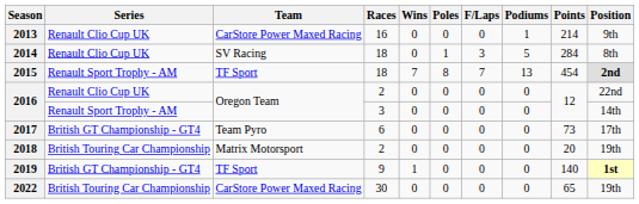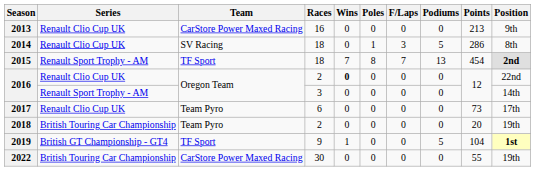 <table class="wikitable" style="font-size: 90%; text-align:center">
 <tr>
 <th>Season</th>
 <th>Series</th>
 <th>Team</th>
 <th>Races</th>
 <th>Wins</th>
 <th>Poles</th>
 <th>F/Laps</th>
 <th>Podiums</th>
 <th>Points</th>
 <th>Position</th>
 </tr>
 <tr>
 <th>2013</th>
 <td align=left><a href='#'>Renault Clio Cup UK</a></td>
 <td align=left nowrap><a href='#'>CarStore Power Maxed Racing</a></td>
 <td>16</td>
 <td>0</td>
 <td>0</td>
 <td>0</td>
-<td>1</td>
-<td>214</td>
+<td>0</td>
+<td>213</td>
 <td>9th</td>
 </tr>
 <tr>
 <th>2014</th>
 <td align=left><a href='#'>Renault Clio Cup UK</a></td>
 <td align=left>SV Racing</td>
 <td>18</td>
 <td>0</td>
 <td>1</td>
 <td>3</td>
 <td>5</td>
-<td>284</td>
+<td>286</td>
 <td>8th</td>
 </tr>
 <tr>
 <th>2015</th>
 <td align=left><a href='#'>Renault Sport Trophy - AM</a></td>
 <td align=left><a href='#'>TF Sport</a></td>
 <td>18</td>
 <td>7</td>
 <td>8</td>
 <td>7</td>
 <td>13</td>
 <td>454</td>
 <td style="background:#DFDFDF;"><strong>2nd</strong></td>
 </tr>
 <tr>
 <th rowspan="2">2016</th>
 <td align=left><a href='#'>Renault Clio Cup UK</a></td>
 <td rowspan="2" align="left">Oregon Team</td>
 <td>2</td>
-<td>0</td>
+<td><strong>0</strong></td>
 <td>0</td>
 <td>0</td>
 <td>0</td>
 <td rowspan=2>12</td>
 <td>22nd</td>
 </tr>
 <tr>
 <td align=left><a href='#'>Renault Sport Trophy - AM</a></td>
 <td>3</td>
 <td>0</td>
 <td>0</td>
 <td>0</td>
 <td>0</td>
 <td>14th</td>
 </tr>
 <tr>
 <th>2017</th>
-<td align=left><a href='#'>British GT Championship - GT4</a></td>
+<td align=left><a href='#'>Renault Clio Cup UK</a></td>
 <td align="left">Team Pyro</td>
 <td>6</td>
 <td>0</td>
 <td>0</td>
 <td>0</td>
 <td>0</td>
 <td>73</td>
 <td>17th</td>
 </tr>
 <tr>
 <th>2018</th>
 <td align=left nowrap><a href='#'>British Touring Car Championship</a></td>
-<td align=left>Matrix Motorsport</td>
+<td align=left>Team Pyro</td>
 <td>2</td>
 <td>0</td>
 <td>0</td>
 <td>0</td>
 <td>0</td>
 <td>20</td>
 <td>19th</td>
 </tr>
 <tr>
 <th>2019</th>
 <td align=left><a href='#'>British GT Championship - GT4</a></td>
 <td align=left><a href='#'>TF Sport</a></td>
 <td>9</td>
 <td>1</td>
 <td>0</td>
 <td>0</td>
-<td>0</td>
-<td>140</td>
+<td>5</td>
+<td>104</td>
 <td style="background:#FFFFBF;"><strong>1st</strong></td>
 </tr>
 <tr>
 <th>2022</th>
 <td align=left nowrap><a href='#'>British Touring Car Championship</a></td>
 <td align=left nowrap><a href='#'>CarStore Power Maxed Racing</a></td>
 <td>30</td>
 <td>0</td>
 <td>0</td>
 <td>0</td>
 <td>0</td>
-<td>65</td>
+<td>55</td>
 <td>19th</td>
 </tr>
 </table>
